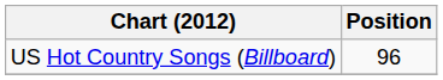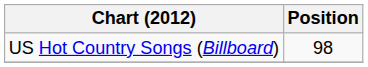 <table class="wikitable sortable">
 <tr>
 <th scope="col">Chart (2012)</th>
 <th scope="col">Position</th>
 </tr>
 <tr>
 <td>US <a href='#'>Hot Country Songs</a> (<em><a href='#'>Billboard</a></em>)</td>
-<td align="center">96</td>
+<td align="center">98</td>
 </tr>
 <tr>
 </tr>
 </table>
